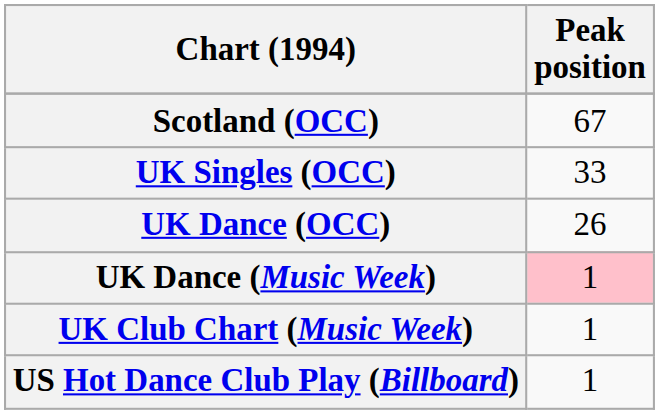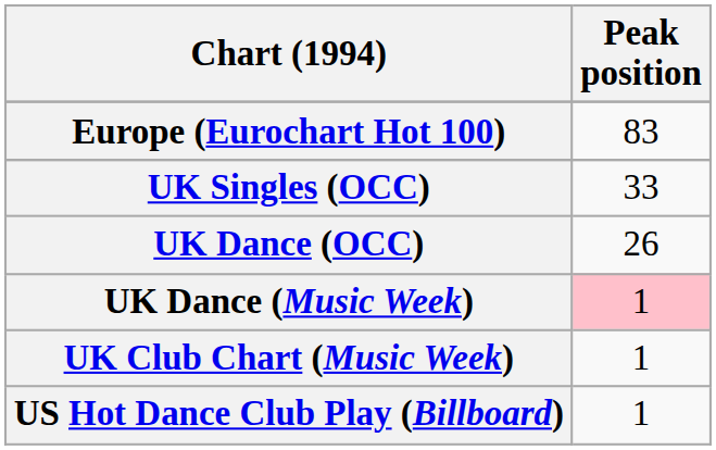 <table class="wikitable sortable plainrowheaders" style="text-align:center">
 <tr>
 <th scope="col">Chart (1994)</th>
 <th scope="col">Peak<br>position</th>
 </tr>
 <tr>
 </tr>
 <tr>
+<th scope="row">Europe (<a href='#'>Eurochart Hot 100</a>)</th>
+<td>83</td>
 </tr>
 <tr>
 </tr>
 <tr>
-<th scope="row">Scotland (<a href='#'>OCC</a>)</th>
-<td>67</td>
 </tr>
 <tr>
 <th scope="row"><a href='#'>UK Singles</a> (<a href='#'>OCC</a>)</th>
 <td>33</td>
 </tr>
 <tr>
 <th scope="row"><a href='#'>UK Dance</a> (<a href='#'>OCC</a>)</th>
 <td>26</td>
 </tr>
 <tr>
 <th scope="row">UK Dance (<em><a href='#'>Music Week</a></em>)</th>
 <td style="background: pink;">1</td>
 </tr>
 <tr>
 <th scope="row"><a href='#'>UK Club Chart</a> (<em><a href='#'>Music Week</a></em>)</th>
 <td>1</td>
 </tr>
 <tr>
 <th scope="row">US <a href='#'>Hot Dance Club Play</a> (<em><a href='#'>Billboard</a></em>)</th>
 <td>1</td>
 </tr>
 </table>
